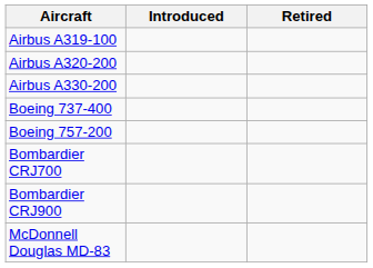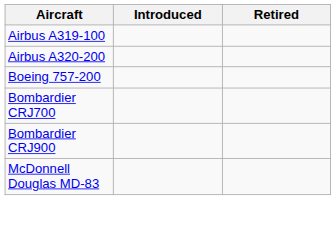 <table class="wikitable sortable" style="margin:auto;margin-left:auto;margin-right:auto;">
 <tr>
 <th rowspan="2" style="width:125px;" style="background:#C70D10;"><span>Aircraft</span></th>
 <th rowspan="2" style="width:125px;" style="background:#C70D10;"><span>Introduced</span></th>
 <th rowspan="2" style="width:125px;" style="background:#C70D10;"><span>Retired</span></th>
 </tr>
 <tr>
 </tr>
 <tr>
 <td><a href='#'>Airbus A319-100</a></td>
 <td></td>
 <td></td>
 </tr>
 <tr>
 <td><a href='#'>Airbus A320-200</a></td>
-<td></td>
-<td></td>
-</tr>
-<tr>
-<td><a href='#'>Airbus A330-200</a></td>
-<td></td>
-<td></td>
-</tr>
-<tr>
-<td><a href='#'>Boeing 737-400</a></td>
 <td></td>
 <td></td>
 </tr>
 <tr>
 <td><a href='#'>Boeing 757-200</a></td>
 <td></td>
 <td></td>
 </tr>
 <tr>
 <td><a href='#'>Bombardier CRJ700</a></td>
 <td></td>
 <td></td>
 </tr>
 <tr>
 <td><a href='#'>Bombardier CRJ900</a></td>
 <td></td>
 <td></td>
 </tr>
 <tr>
 <td><a href='#'>McDonnell Douglas MD-83</a></td>
 <td></td>
 <td></td>
 </tr>
 </table>
